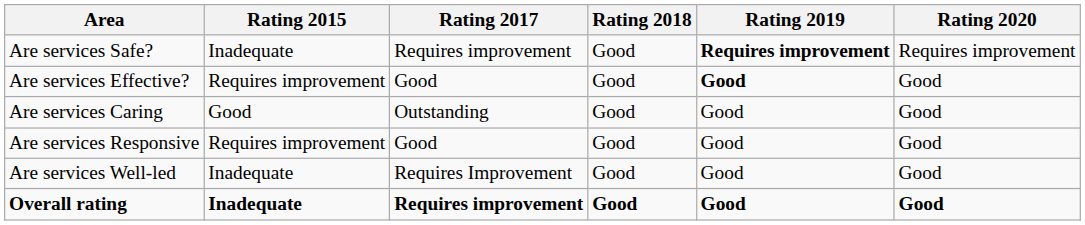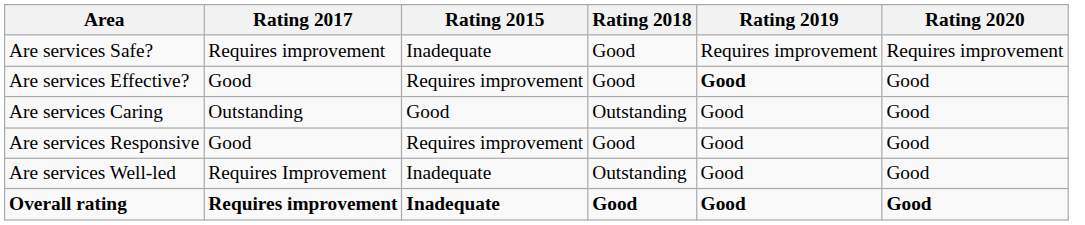 <table class="wikitable">
 <tr>
 <th>Area</th>
+<th>Rating 2017</th>
 <th>Rating 2015</th>
-<th>Rating 2017</th>
 <th>Rating 2018</th>
 <th>Rating 2019</th>
 <th>Rating 2020</th>
 </tr>
 <tr>
 <td>Are services Safe?</td>
+<td>Requires improvement</td>
 <td>Inadequate</td>
+<td>Good</td>
 <td>Requires improvement</td>
-<td>Good</td>
-<td><strong>Requires improvement</strong></td>
 <td>Requires improvement</td>
 </tr>
 <tr>
 <td>Are services Effective?</td>
+<td>Good</td>
 <td>Requires improvement</td>
-<td>Good</td>
 <td>Good</td>
 <td><strong>Good</strong></td>
 <td>Good</td>
 </tr>
 <tr>
 <td>Are services Caring</td>
+<td>Outstanding</td>
 <td>Good</td>
 <td>Outstanding</td>
-<td>Good</td>
 <td>Good</td>
 <td>Good</td>
 </tr>
 <tr>
 <td>Are services Responsive</td>
+<td>Good</td>
 <td>Requires improvement</td>
-<td>Good</td>
 <td>Good</td>
 <td>Good</td>
 <td>Good</td>
 </tr>
 <tr>
 <td>Are services Well-led</td>
+<td>Requires Improvement</td>
 <td>Inadequate</td>
-<td>Requires Improvement</td>
-<td>Good</td>
+<td>Outstanding</td>
 <td>Good</td>
 <td>Good</td>
 </tr>
 <tr>
 <td><strong>Overall rating</strong></td>
+<td><strong>Requires improvement</strong></td>
 <td><strong>Inadequate</strong></td>
-<td><strong>Requires improvement</strong></td>
 <td><strong>Good</strong></td>
 <td><strong>Good</strong></td>
 <td><strong>Good</strong></td>
 </tr>
 </table>
